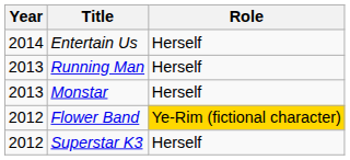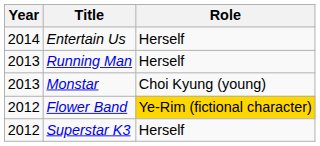 <table class="wikitable">
 <tr>
 <th scope="col">Year</th>
 <th scope="col">Title</th>
 <th scope="col">Role</th>
 </tr>
 <tr>
 <td>2014</td>
 <td><em>Entertain Us</em></td>
 <td>Herself</td>
 </tr>
 <tr>
 <td>2013</td>
 <td><em><a href='#'>Running Man</a></em></td>
 <td>Herself</td>
 </tr>
 <tr>
 <td>2013</td>
 <td><em><a href='#'>Monstar</a></em></td>
-<td>Herself</td>
+<td>Choi Kyung (young)</td>
 </tr>
 <tr>
 <td>2012</td>
 <td><em><a href='#'>Flower Band</a></em></td>
 <td style="background: gold;">Ye-Rim (fictional character)</td>
 </tr>
 <tr>
 <td>2012</td>
 <td><em><a href='#'>Superstar K3</a></em></td>
 <td>Herself</td>
 </tr>
 </table>
